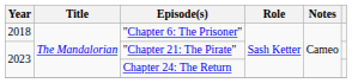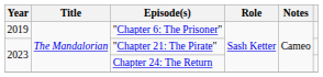 <table class="wikitable">
 <tr>
 <th style="width:33px;">Year</th>
 <th>Title</th>
 <th>Episode(s)</th>
 <th>Role</th>
 <th>Notes</th>
 <th></th>
 </tr>
 <tr>
-<td>2018</td>
+<td>2019</td>
 <td rowspan="3"><em><a href='#'>The Mandalorian</a></em></td>
 <td>"<a href='#'>Chapter 6: The Prisoner</a>"</td>
 <td rowspan="3"><a href='#'>Sash Ketter</a></td>
 <td rowspan="3">Cameo</td>
 <td style="text-align:center;"></td>
 </tr>
 <tr>
 <td rowspan="2">2023</td>
 <td>"<a href='#'>Chapter 21: The Pirate</a>"</td>
 <td style="text-align:center;"></td>
 </tr>
 <tr>
 <td><a href='#'>Chapter 24: The Return</a></td>
 <td style="text-align:center;"></td>
 </tr>
 <tr>
 </tr>
 </table>
